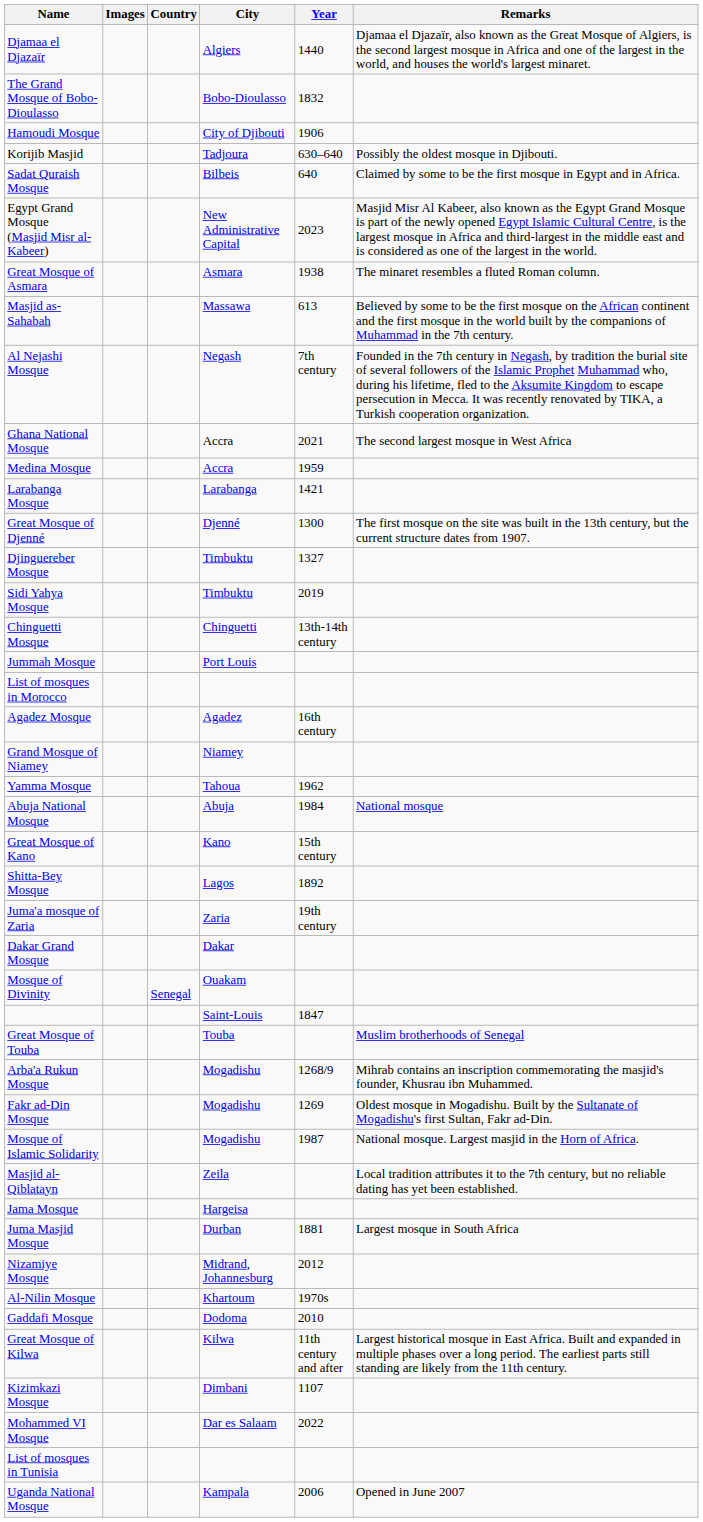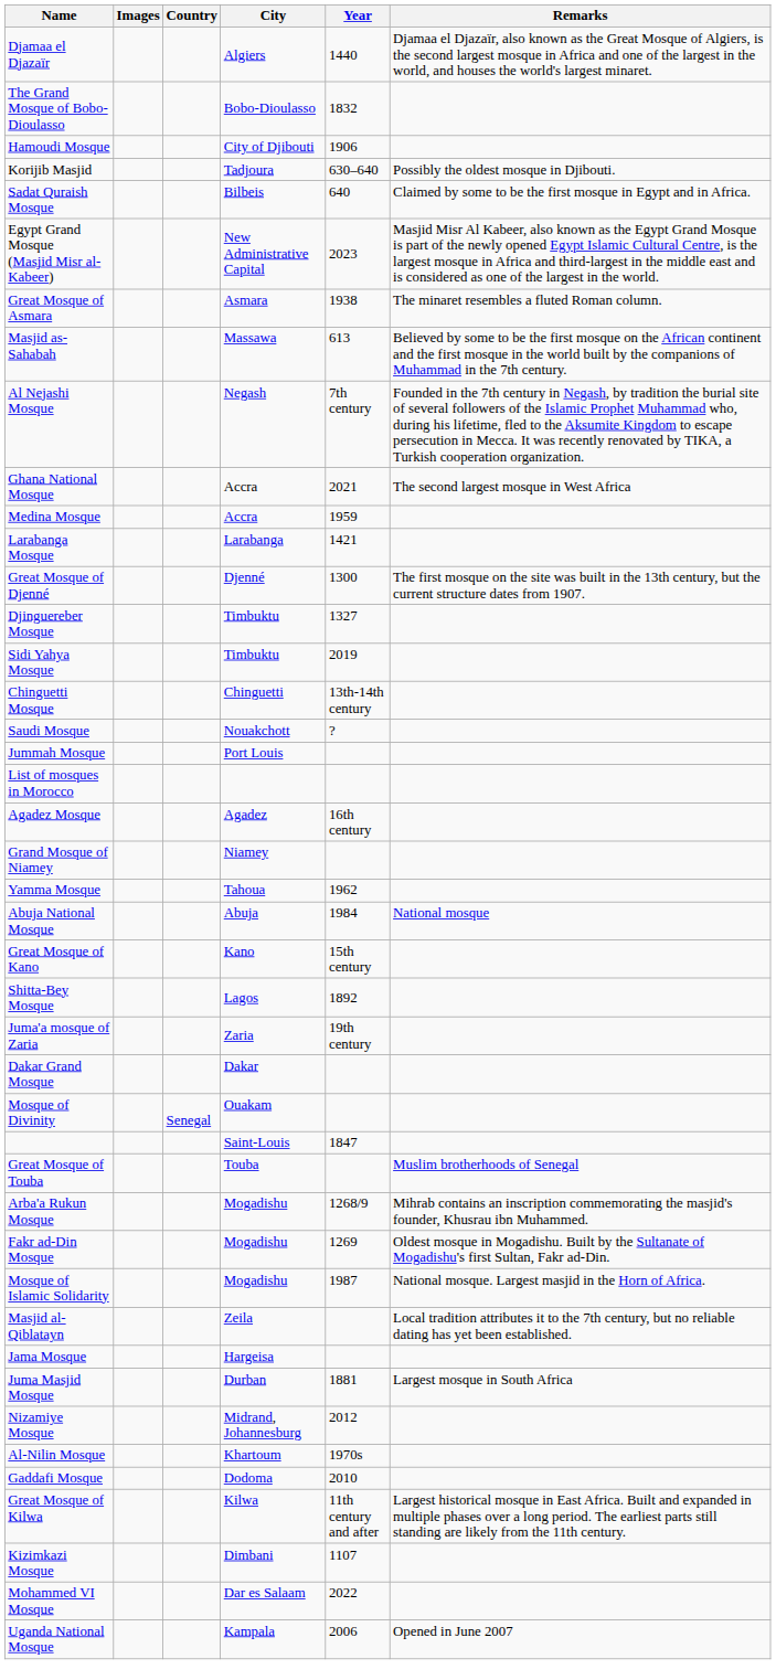 <table class="wikitable sortable sticky-header">
 <tr>
 <th>Name</th>
 <th class=unsortable>Images</th>
 <th>Country</th>
 <th>City</th>
 <th><a href='#'>Year</a></th>
 <th class=unsortable>Remarks</th>
 </tr>
 <tr>
 <td><a href='#'>Djamaa el Djazaïr</a></td>
 <td></td>
 <td></td>
 <td><a href='#'>Algiers</a></td>
 <td>1440</td>
 <td>Djamaa el Djazaïr, also known as the Great Mosque of Algiers, is the second largest mosque in Africa and one of the largest in the world, and houses the world's largest minaret.</td>
 </tr>
 <tr>
 <td><a href='#'>The Grand Mosque of Bobo-Dioulasso</a></td>
 <td></td>
 <td></td>
 <td><a href='#'>Bobo-Dioulasso</a></td>
 <td>1832</td>
 <td></td>
 </tr>
 <tr valign=top id="Djibouti">
 <td><a href='#'>Hamoudi Mosque</a></td>
 <td></td>
 <td></td>
 <td><a href='#'>City of Djibouti</a></td>
 <td>1906</td>
 <td></td>
 </tr>
 <tr valign=top id="Djibouti">
 <td>Korijib Masjid</td>
 <td></td>
 <td></td>
 <td><a href='#'>Tadjoura</a></td>
 <td>630–640</td>
 <td>Possibly the oldest mosque in Djibouti.</td>
 </tr>
 <tr valign=top id="Egypt">
 <td><a href='#'>Sadat Quraish Mosque</a></td>
 <td></td>
 <td></td>
 <td><a href='#'>Bilbeis</a></td>
 <td>640</td>
 <td>Claimed by some to be the first mosque in Egypt and in Africa.</td>
 </tr>
 <tr>
 <td>Egypt Grand Mosque<br>(<a href='#'>Masjid Misr al- Kabeer</a>)</td>
 <td></td>
 <td></td>
 <td><a href='#'>New Administrative Capital</a></td>
 <td>2023</td>
 <td>Masjid Misr Al Kabeer, also known as the Egypt Grand Mosque is part of the newly opened <a href='#'>Egypt Islamic Cultural Centre</a>, is the largest mosque in Africa and third-largest in the middle east and is considered as one of the largest in the world.</td>
 </tr>
 <tr valign=top id="Eritrea">
 <td><a href='#'>Great Mosque of Asmara</a></td>
 <td></td>
 <td></td>
 <td><a href='#'>Asmara</a></td>
 <td>1938</td>
 <td>The minaret resembles a fluted Roman column.</td>
 </tr>
 <tr valign=top id="Eritrea">
 <td><a href='#'>Masjid as-Sahabah</a></td>
 <td></td>
 <td></td>
 <td><a href='#'>Massawa</a></td>
 <td>613</td>
 <td>Believed by some to be the first mosque on the <a href='#'>African</a> continent and the first mosque in the world built by the companions of <a href='#'>Muhammad</a> in the 7th century.</td>
 </tr>
 <tr valign=top id="Ethiopia">
 <td><a href='#'>Al Nejashi Mosque</a></td>
 <td></td>
 <td></td>
 <td><a href='#'>Negash</a></td>
 <td>7th century</td>
 <td>Founded in the 7th century in <a href='#'>Negash</a>, by tradition the burial site of several followers of the <a href='#'>Islamic Prophet</a> <a href='#'>Muhammad</a> who, during his lifetime, fled to the <a href='#'>Aksumite Kingdom</a> to escape persecution in Mecca. It was recently renovated by TIKA, a Turkish cooperation organization.</td>
 </tr>
 <tr>
 <td><a href='#'>Ghana National Mosque</a></td>
 <td></td>
 <td></td>
 <td>Accra</td>
 <td>2021</td>
 <td>The second largest mosque in West Africa</td>
 </tr>
 <tr valign=top id="Ghana">
 <td><a href='#'>Medina Mosque</a></td>
 <td></td>
 <td></td>
 <td><a href='#'>Accra</a></td>
 <td>1959</td>
 <td></td>
 </tr>
 <tr valign=top>
 <td><a href='#'>Larabanga Mosque</a></td>
 <td></td>
 <td></td>
 <td><a href='#'>Larabanga</a></td>
 <td>1421</td>
 <td></td>
 </tr>
 <tr valign=top id="Mali">
 <td><a href='#'>Great Mosque of Djenné</a></td>
 <td></td>
 <td></td>
 <td><a href='#'>Djenné</a></td>
 <td>1300</td>
 <td>The first mosque on the site was built in the 13th century, but the current structure dates from 1907.</td>
 </tr>
 <tr valign=top>
 <td><a href='#'>Djinguereber Mosque</a></td>
 <td></td>
 <td></td>
 <td><a href='#'>Timbuktu</a></td>
 <td>1327</td>
 <td></td>
 </tr>
 <tr valign=top>
 <td><a href='#'>Sidi Yahya Mosque</a></td>
 <td></td>
 <td></td>
 <td><a href='#'>Timbuktu</a></td>
 <td>2019</td>
 <td></td>
 </tr>
 <tr valign=top id="Mauritania">
 <td><a href='#'>Chinguetti Mosque</a></td>
 <td></td>
 <td></td>
 <td><a href='#'>Chinguetti</a></td>
 <td>13th-14th century</td>
+<td></td>
+</tr>
+<tr valign=top>
+<td><a href='#'>Saudi Mosque</a></td>
+<td></td>
+<td></td>
+<td><a href='#'>Nouakchott</a></td>
+<td>?</td>
 <td></td>
 </tr>
 <tr valign=top id="Mauritius">
 <td><a href='#'>Jummah Mosque</a></td>
 <td></td>
 <td></td>
 <td><a href='#'>Port Louis</a></td>
 <td></td>
 <td></td>
 </tr>
 <tr valign=top id="Morocco">
 <td><a href='#'>List of mosques in Morocco</a></td>
 <td></td>
 <td></td>
 <td></td>
 <td></td>
 <td></td>
 </tr>
 <tr valign=top id="Niger">
 <td><a href='#'>Agadez Mosque</a></td>
 <td></td>
 <td></td>
 <td><a href='#'>Agadez</a></td>
 <td>16th century</td>
 <td></td>
 </tr>
 <tr valign=top>
 <td><a href='#'>Grand Mosque of Niamey</a></td>
 <td></td>
 <td></td>
 <td><a href='#'>Niamey</a></td>
 <td></td>
 <td></td>
 </tr>
 <tr valign=top>
 <td><a href='#'>Yamma Mosque</a></td>
 <td></td>
 <td></td>
 <td><a href='#'>Tahoua</a></td>
 <td>1962</td>
 <td></td>
 </tr>
 <tr valign=top id="Nigeria">
 <td><a href='#'>Abuja National Mosque</a></td>
 <td></td>
 <td></td>
 <td><a href='#'>Abuja</a></td>
 <td>1984</td>
 <td><a href='#'>National mosque</a></td>
 </tr>
 <tr valign=top>
 <td><a href='#'>Great Mosque of Kano</a></td>
 <td></td>
 <td></td>
 <td><a href='#'>Kano</a></td>
 <td>15th century</td>
 <td></td>
 </tr>
 <tr>
 <td><a href='#'>Shitta-Bey Mosque</a></td>
 <td></td>
 <td></td>
 <td><a href='#'>Lagos</a></td>
 <td>1892</td>
 <td></td>
 </tr>
 <tr>
 <td><a href='#'>Juma'a mosque of Zaria</a></td>
 <td></td>
 <td></td>
 <td><a href='#'>Zaria</a></td>
 <td>19th century</td>
 <td></td>
 </tr>
 <tr valign=top id="Senegal">
 <td><a href='#'>Dakar Grand Mosque</a></td>
 <td></td>
 <td></td>
 <td><a href='#'>Dakar</a></td>
 <td></td>
 <td></td>
 </tr>
 <tr valign=top>
 <td><a href='#'>Mosque of Divinity</a></td>
 <td></td>
 <td><br><a href='#'>Senegal</a></td>
 <td><a href='#'>Ouakam</a></td>
 <td></td>
 <td></td>
 </tr>
 <tr valign=top>
 <td></td>
 <td></td>
 <td></td>
 <td><a href='#'>Saint-Louis</a></td>
 <td>1847 </td>
 <td></td>
 </tr>
 <tr valign=top>
 <td><a href='#'>Great Mosque of Touba</a></td>
 <td></td>
 <td></td>
 <td><a href='#'>Touba</a></td>
 <td></td>
 <td><a href='#'>Muslim brotherhoods of Senegal</a></td>
 </tr>
 <tr valign=top id="Somalia">
 <td><a href='#'>Arba'a Rukun Mosque</a></td>
 <td></td>
 <td></td>
 <td><a href='#'>Mogadishu</a></td>
 <td>1268/9</td>
 <td>Mihrab contains an inscription commemorating the masjid's founder, Khusrau ibn Muhammed.</td>
 </tr>
 <tr valign=top>
 <td><a href='#'>Fakr ad-Din Mosque</a></td>
 <td></td>
 <td></td>
 <td><a href='#'>Mogadishu</a></td>
 <td>1269</td>
 <td>Oldest mosque in Mogadishu. Built by the <a href='#'>Sultanate of Mogadishu</a>'s first Sultan, Fakr ad-Din.</td>
 </tr>
 <tr valign=top>
 <td><a href='#'>Mosque of Islamic Solidarity</a></td>
 <td></td>
 <td></td>
 <td><a href='#'>Mogadishu</a></td>
 <td>1987</td>
 <td>National mosque. Largest masjid in the <a href='#'>Horn of Africa</a>.</td>
 </tr>
 <tr valign=top>
 <td><a href='#'>Masjid al-Qiblatayn</a></td>
 <td></td>
 <td></td>
 <td><a href='#'>Zeila</a></td>
 <td></td>
 <td>Local tradition attributes it to the 7th century, but no reliable dating has yet been established.</td>
 </tr>
 <tr valign=top id="Somalia">
 <td><a href='#'>Jama Mosque</a></td>
 <td></td>
 <td></td>
 <td><a href='#'>Hargeisa</a></td>
 <td></td>
 <td></td>
 </tr>
 <tr valign=top id="South Africa">
 <td><a href='#'>Juma Masjid Mosque</a></td>
 <td></td>
 <td></td>
 <td><a href='#'>Durban</a></td>
 <td>1881</td>
 <td>Largest mosque in South Africa</td>
 </tr>
 <tr valign=top>
 <td><a href='#'>Nizamiye Mosque</a></td>
 <td></td>
 <td></td>
 <td><a href='#'>Midrand</a>, <a href='#'>Johannesburg</a></td>
 <td>2012</td>
 <td></td>
 </tr>
 <tr valign=top id="Sudan">
 <td><a href='#'>Al-Nilin Mosque</a></td>
 <td></td>
 <td></td>
 <td><a href='#'>Khartoum</a></td>
 <td>1970s</td>
 <td></td>
 </tr>
 <tr valign=top id="Tanzania">
 <td><a href='#'>Gaddafi Mosque</a></td>
 <td></td>
 <td></td>
 <td><a href='#'>Dodoma</a></td>
 <td>2010</td>
 <td></td>
 </tr>
 <tr valign=top>
 <td><a href='#'>Great Mosque of Kilwa</a></td>
 <td></td>
 <td></td>
 <td><a href='#'>Kilwa</a></td>
 <td>11th century and after</td>
 <td>Largest historical mosque in East Africa. Built and expanded in multiple phases over a long period. The earliest parts still standing are likely from the 11th century.</td>
 </tr>
 <tr valign=top>
 <td><a href='#'>Kizimkazi Mosque</a></td>
 <td></td>
 <td></td>
 <td><a href='#'>Dimbani</a></td>
 <td>1107</td>
 <td></td>
 </tr>
 <tr valign=top>
 <td><a href='#'>Mohammed VI Mosque</a></td>
 <td></td>
 <td></td>
 <td><a href='#'>Dar es Salaam</a></td>
 <td>2022</td>
 <td></td>
 </tr>
-<tr valign=top>
-<td><a href='#'>List of mosques in Tunisia</a></td>
-<td></td>
-<td></td>
-<td></td>
-<td></td>
-<td></td>
-</tr>
 <tr valign=top id="Uganda">
 <td><a href='#'>Uganda National Mosque</a></td>
 <td></td>
 <td></td>
 <td><a href='#'>Kampala</a></td>
 <td>2006</td>
 <td>Opened in June 2007</td>
 </tr>
 </table>
